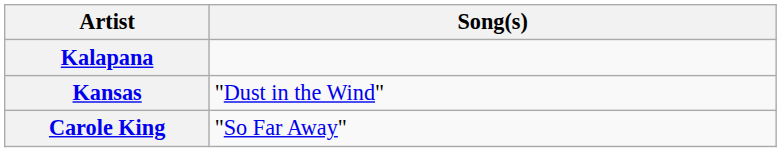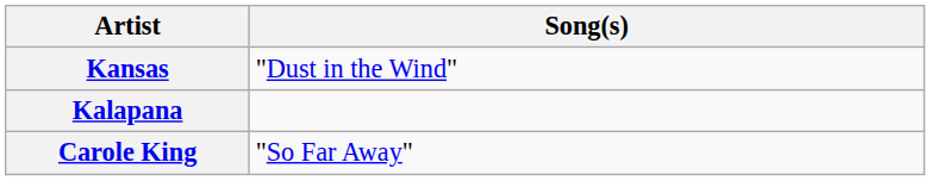 <table class="wikitable plainrowheaders sortable">
 <tr>
 <th scope="col" style="width:140px;">Artist</th>
 <th scope="col" style="width:400px;">Song(s)</th>
 </tr>
 <tr>
+<th scope="row"><a href='#'>Kansas</a></th>
+<td>"<a href='#'>Dust in the Wind</a>"</td>
+</tr>
+<tr>
 <th scope="row"><a href='#'>Kalapana</a></th>
 <td></td>
-</tr>
-<tr>
-<th scope="row"><a href='#'>Kansas</a></th>
-<td>"<a href='#'>Dust in the Wind</a>"</td>
 </tr>
 <tr>
 <th scope="row"><a href='#'>Carole King</a></th>
 <td>"<a href='#'>So Far Away</a>"</td>
 </tr>
 </table>
